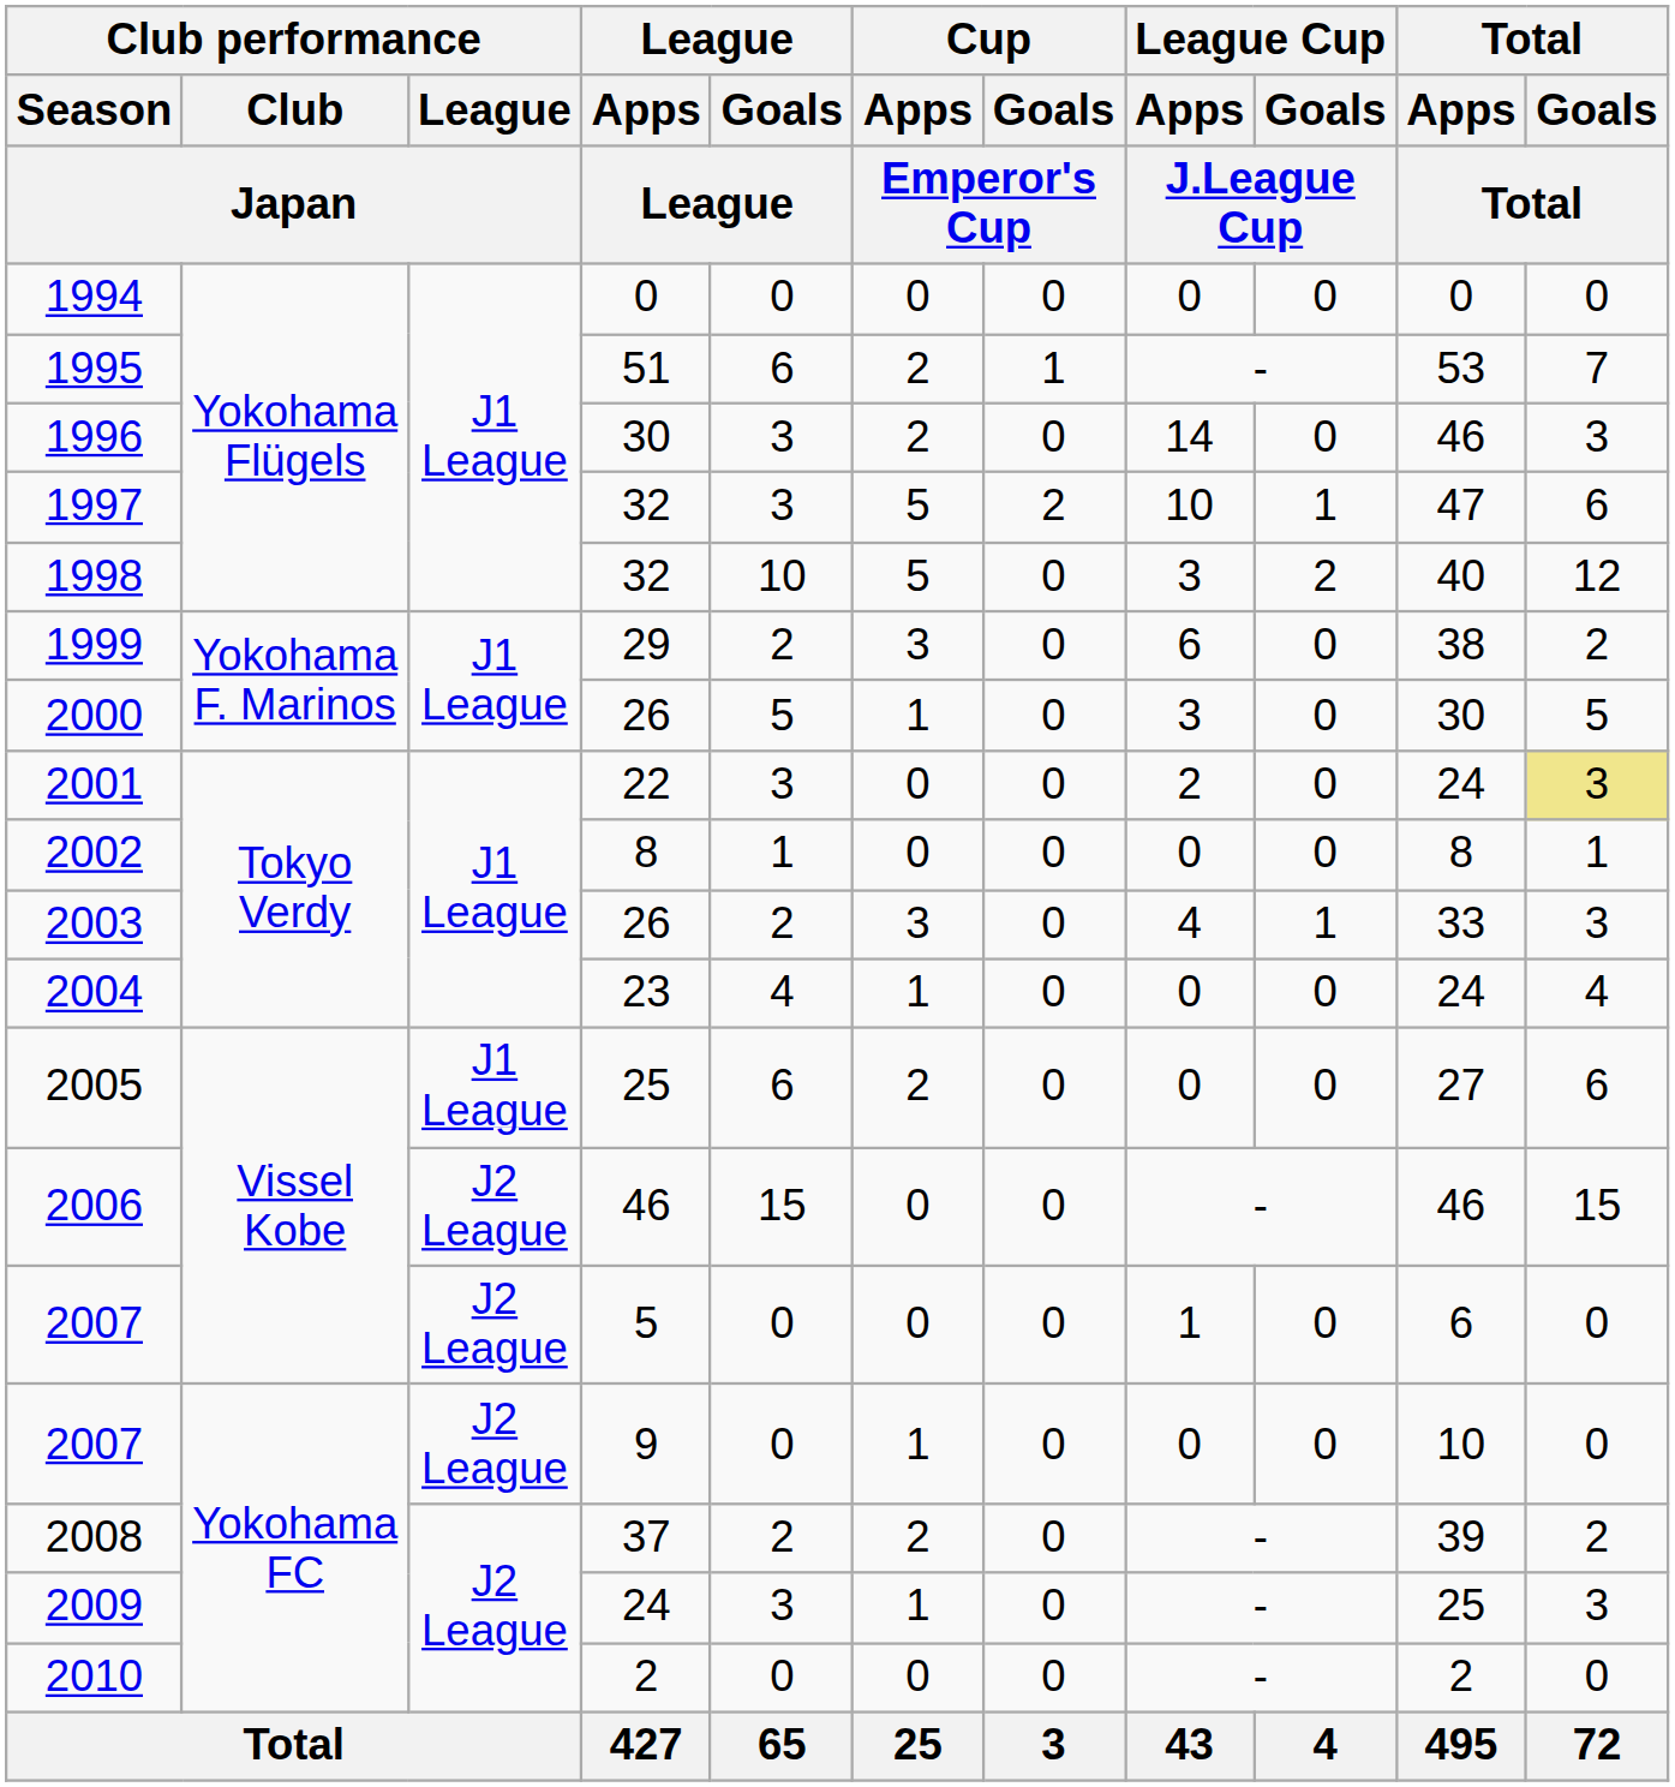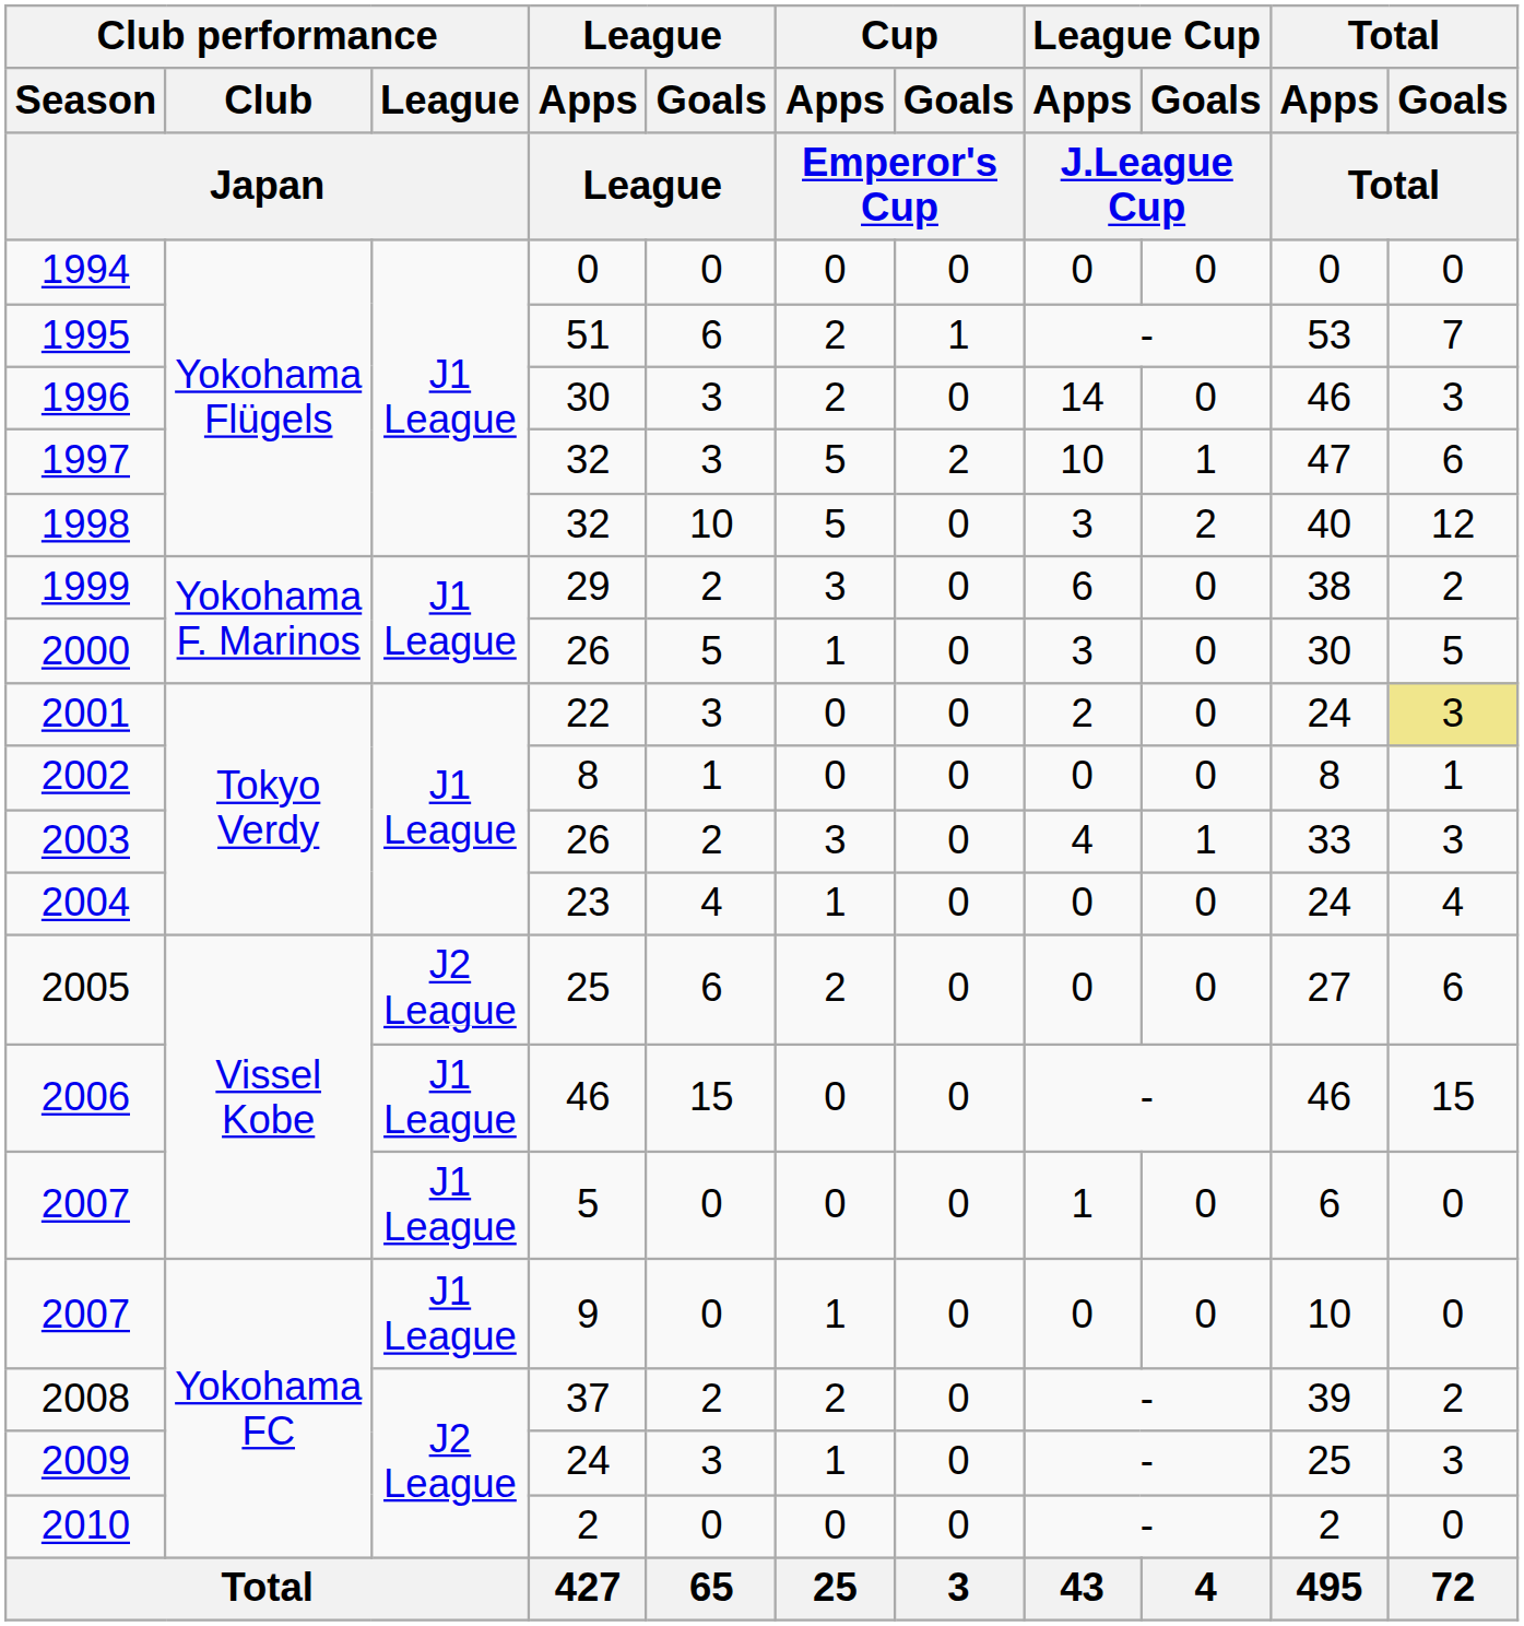 <table class="wikitable" style="text-align:center;">
 <tr>
 <th colspan=3>Club performance</th>
 <th colspan=2>League</th>
 <th colspan=2>Cup</th>
 <th colspan=2>League Cup</th>
 <th colspan=2>Total</th>
 </tr>
 <tr>
 <th>Season</th>
 <th>Club</th>
 <th>League</th>
 <th>Apps</th>
 <th>Goals</th>
 <th>Apps</th>
 <th>Goals</th>
 <th>Apps</th>
 <th>Goals</th>
 <th>Apps</th>
 <th>Goals</th>
 </tr>
 <tr>
 <th colspan=3>Japan</th>
 <th colspan=2>League</th>
 <th colspan=2><a href='#'>Emperor's Cup</a></th>
 <th colspan=2><a href='#'>J.League Cup</a></th>
 <th colspan=2>Total</th>
 </tr>
 <tr>
 <td><a href='#'>1994</a></td>
 <td rowspan=5><a href='#'>Yokohama Flügels</a></td>
 <td rowspan=5><a href='#'>J1 League</a></td>
 <td>0</td>
 <td>0</td>
 <td>0</td>
 <td>0</td>
 <td>0</td>
 <td>0</td>
 <td>0</td>
 <td>0</td>
 </tr>
 <tr>
 <td><a href='#'>1995</a></td>
 <td>51</td>
 <td>6</td>
 <td>2</td>
 <td>1</td>
 <td colspan=2>-</td>
 <td>53</td>
 <td>7</td>
 </tr>
 <tr>
 <td><a href='#'>1996</a></td>
 <td>30</td>
 <td>3</td>
 <td>2</td>
 <td>0</td>
 <td>14</td>
 <td>0</td>
 <td>46</td>
 <td>3</td>
 </tr>
 <tr>
 <td><a href='#'>1997</a></td>
 <td>32</td>
 <td>3</td>
 <td>5</td>
 <td>2</td>
 <td>10</td>
 <td>1</td>
 <td>47</td>
 <td>6</td>
 </tr>
 <tr>
 <td><a href='#'>1998</a></td>
 <td>32</td>
 <td>10</td>
 <td>5</td>
 <td>0</td>
 <td>3</td>
 <td>2</td>
 <td>40</td>
 <td>12</td>
 </tr>
 <tr>
 <td><a href='#'>1999</a></td>
 <td rowspan=2><a href='#'>Yokohama F. Marinos</a></td>
 <td rowspan=2><a href='#'>J1 League</a></td>
 <td>29</td>
 <td>2</td>
 <td>3</td>
 <td>0</td>
 <td>6</td>
 <td>0</td>
 <td>38</td>
 <td>2</td>
 </tr>
 <tr>
 <td><a href='#'>2000</a></td>
 <td>26</td>
 <td>5</td>
 <td>1</td>
 <td>0</td>
 <td>3</td>
 <td>0</td>
 <td>30</td>
 <td>5</td>
 </tr>
 <tr>
 <td><a href='#'>2001</a></td>
 <td rowspan=4><a href='#'>Tokyo Verdy</a></td>
 <td rowspan=4><a href='#'>J1 League</a></td>
 <td>22</td>
 <td>3</td>
 <td>0</td>
 <td>0</td>
 <td>2</td>
 <td>0</td>
 <td>24</td>
 <td style="background: khaki;">3</td>
 </tr>
 <tr>
 <td><a href='#'>2002</a></td>
 <td>8</td>
 <td>1</td>
 <td>0</td>
 <td>0</td>
 <td>0</td>
 <td>0</td>
 <td>8</td>
 <td>1</td>
 </tr>
 <tr>
 <td><a href='#'>2003</a></td>
 <td>26</td>
 <td>2</td>
 <td>3</td>
 <td>0</td>
 <td>4</td>
 <td>1</td>
 <td>33</td>
 <td>3</td>
 </tr>
 <tr>
 <td><a href='#'>2004</a></td>
 <td>23</td>
 <td>4</td>
 <td>1</td>
 <td>0</td>
 <td>0</td>
 <td>0</td>
 <td>24</td>
 <td>4</td>
 </tr>
 <tr>
 <td>2005</td>
 <td rowspan=3><a href='#'>Vissel Kobe</a></td>
-<td><a href='#'>J1 League</a></td>
+<td><a href='#'>J2 League</a></td>
 <td>25</td>
 <td>6</td>
 <td>2</td>
 <td>0</td>
 <td>0</td>
 <td>0</td>
 <td>27</td>
 <td>6</td>
 </tr>
 <tr>
 <td><a href='#'>2006</a></td>
-<td><a href='#'>J2 League</a></td>
+<td><a href='#'>J1 League</a></td>
 <td>46</td>
 <td>15</td>
 <td>0</td>
 <td>0</td>
 <td colspan=2>-</td>
 <td>46</td>
 <td>15</td>
 </tr>
 <tr>
 <td><a href='#'>2007</a></td>
-<td><a href='#'>J2 League</a></td>
+<td><a href='#'>J1 League</a></td>
 <td>5</td>
 <td>0</td>
 <td>0</td>
 <td>0</td>
 <td>1</td>
 <td>0</td>
 <td>6</td>
 <td>0</td>
 </tr>
 <tr>
 <td><a href='#'>2007</a></td>
 <td rowspan=4><a href='#'>Yokohama FC</a></td>
-<td><a href='#'>J2 League</a></td>
+<td><a href='#'>J1 League</a></td>
 <td>9</td>
 <td>0</td>
 <td>1</td>
 <td>0</td>
 <td>0</td>
 <td>0</td>
 <td>10</td>
 <td>0</td>
 </tr>
 <tr>
 <td>2008</td>
 <td rowspan=3><a href='#'>J2 League</a></td>
 <td>37</td>
 <td>2</td>
 <td>2</td>
 <td>0</td>
 <td colspan=2>-</td>
 <td>39</td>
 <td>2</td>
 </tr>
 <tr>
 <td><a href='#'>2009</a></td>
 <td>24</td>
 <td>3</td>
 <td>1</td>
 <td>0</td>
 <td colspan=2>-</td>
 <td>25</td>
 <td>3</td>
 </tr>
 <tr>
 <td><a href='#'>2010</a></td>
 <td>2</td>
 <td>0</td>
 <td>0</td>
 <td>0</td>
 <td colspan=2>-</td>
 <td>2</td>
 <td>0</td>
 </tr>
 <tr>
 <th colspan=3>Total</th>
 <th>427</th>
 <th>65</th>
 <th>25</th>
 <th>3</th>
 <th>43</th>
 <th>4</th>
 <th>495</th>
 <th>72</th>
 </tr>
 </table>
